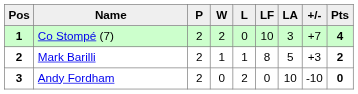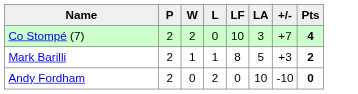 <table style=border-collapse:collapse border=1 cellspacing=0 cellpadding=5>
 <tr align=center bgcolor=#efefef>
-<th width=20>Pos</th>
 <th width=200>Name</th>
 <th width=20>P</th>
 <th width=20>W</th>
 <th width=20>L</th>
 <th width=20>LF</th>
 <th width=20>LA</th>
 <th width=20>+/-</th>
 <th width=20>Pts</th>
 </tr>
 <tr align=center style="background: #ccffcc;">
-<td><strong>1</strong></td>
 <td align="left"> <a href='#'>Co Stompé</a> (7)</td>
 <td>2</td>
 <td>2</td>
 <td>0</td>
 <td>10</td>
 <td>3</td>
 <td>+7</td>
 <td><strong>4</strong></td>
 </tr>
 <tr align=center>
-<td><strong>2</strong></td>
 <td align="left"> <a href='#'>Mark Barilli</a></td>
 <td>2</td>
 <td>1</td>
 <td>1</td>
 <td>8</td>
 <td>5</td>
 <td>+3</td>
 <td><strong>2</strong></td>
 </tr>
 <tr align=center>
-<td><strong>3</strong></td>
 <td align="left"> <a href='#'>Andy Fordham</a></td>
 <td>2</td>
 <td>0</td>
 <td>2</td>
 <td>0</td>
 <td>10</td>
 <td>-10</td>
 <td><strong>0</strong></td>
 </tr>
 </table>
